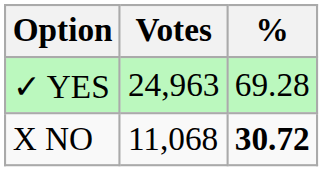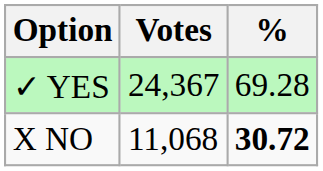 <table class="wikitable">
 <tr>
 <th>Option</th>
 <th>Votes</th>
 <th>%</th>
 </tr>
 <tr>
 <td style=background:#bbf8be>✓ YES</td>
-<td style=background:#bbf8be>24,963</td>
+<td style=background:#bbf8be>24,367</td>
 <td style=background:#bbf8be>69.28</td>
 </tr>
 <tr>
 <td>X NO</td>
 <td>11,068</td>
 <td><strong>30.72</strong></td>
 </tr>
 </table>
